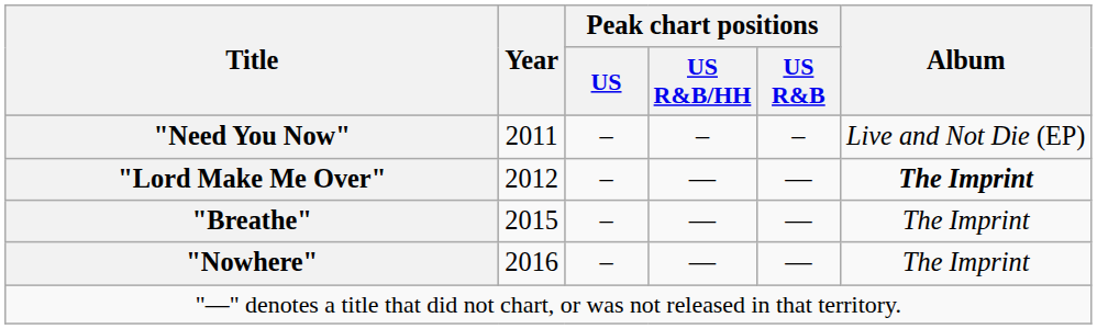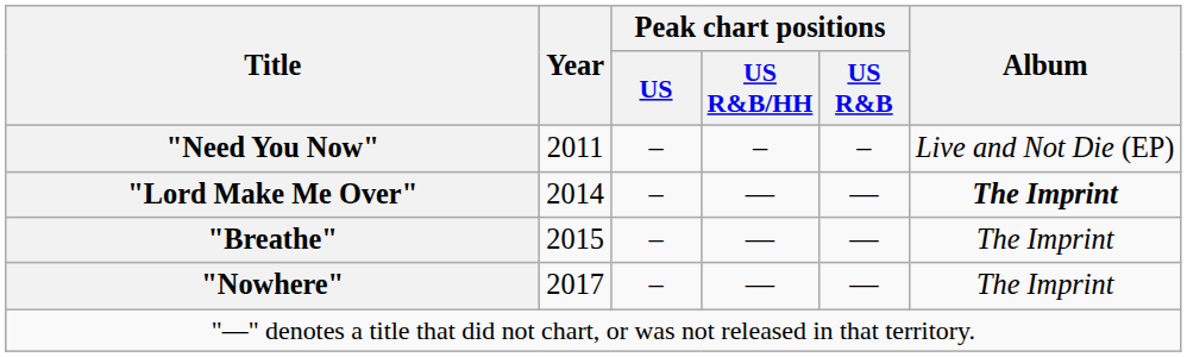 <table class="wikitable plainrowheaders" style="text-align:center;">
 <tr>
 <th scope="col" rowspan="2" style="width:18em;">Title</th>
 <th scope="col" rowspan="2">Year</th>
 <th scope="col" colspan="3">Peak chart positions</th>
 <th scope="col" rowspan="2">Album</th>
 </tr>
 <tr>
 <th scope="col" style="width:3em;font-size:90%;"><a href='#'>US</a></th>
 <th scope="col" style="width:3em;font-size:90%;"><a href='#'>US R&B/HH</a></th>
 <th scope="col" style="width:3em;font-size:90%;"><a href='#'>US R&B</a></th>
 </tr>
 <tr>
 <th scope="row">"Need You Now"</th>
 <td rowspan="1">2011</td>
 <td>–</td>
 <td>–</td>
 <td>–</td>
 <td rowspan="1"><em>Live and Not Die</em> (EP)</td>
 </tr>
 <tr>
 <th scope="row">"Lord Make Me Over"</th>
-<td rowspan="1">2012</td>
+<td rowspan="1">2014</td>
 <td>–</td>
 <td>—</td>
 <td>—</td>
 <td rowspan="1"><strong><em>The Imprint</em></strong></td>
 </tr>
 <tr>
 <th scope="row">"Breathe"</th>
 <td rowspan="1">2015</td>
 <td>–</td>
 <td>—</td>
 <td>—</td>
 <td rowspan="1"><em>The Imprint</em></td>
 </tr>
 <tr>
 <th scope="row">"Nowhere"</th>
-<td rowspan="1">2016</td>
+<td rowspan="1">2017</td>
 <td>–</td>
 <td>—</td>
 <td>—</td>
 <td rowspan="1"><em>The Imprint</em></td>
 </tr>
 <tr>
 <td colspan="18" style="font-size:90%">"—" denotes a title that did not chart, or was not released in that territory.</td>
 </tr>
 </table>
